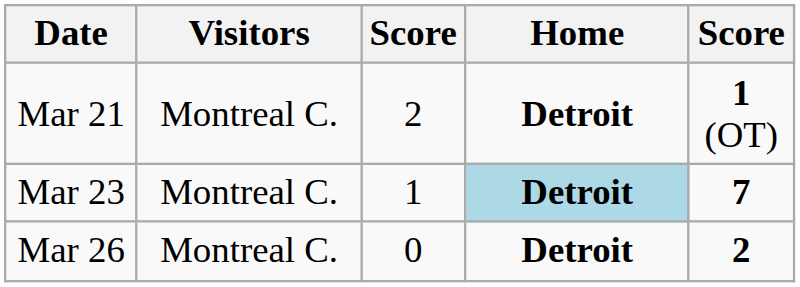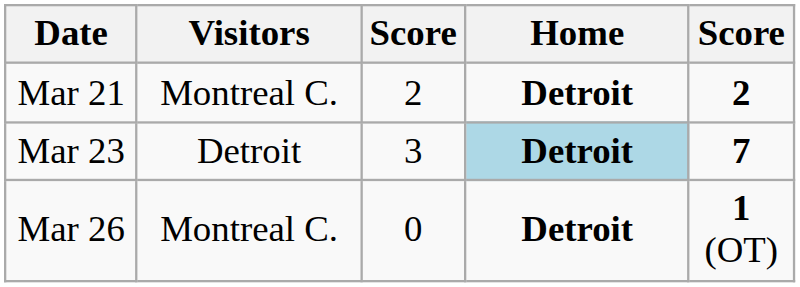 <table class="wikitable">
 <tr>
 <th width="50">Date</th>
 <th width="90">Visitors</th>
 <th width="25">Score</th>
 <th width="90">Home</th>
 <th width="25">Score</th>
 </tr>
 <tr align="center">
 <td>Mar 21</td>
 <td>Montreal C.</td>
 <td align="center">2</td>
 <td><strong>Detroit</strong></td>
-<td align="center"><strong>1</strong> (OT)</td>
+<td align="center"><strong>2</strong></td>
 </tr>
 <tr align="center">
 <td>Mar 23</td>
-<td>Montreal C.</td>
-<td align="center">1</td>
+<td>Detroit</td>
+<td align="center">3</td>
 <td style="background: lightblue;"><strong>Detroit</strong></td>
 <td align="center"><strong>7</strong></td>
 </tr>
 <tr align="center">
 <td>Mar 26</td>
 <td>Montreal C.</td>
 <td align="center">0</td>
 <td><strong>Detroit</strong></td>
-<td align="center"><strong>2</strong></td>
+<td align="center"><strong>1</strong> (OT)</td>
 </tr>
 </table>
